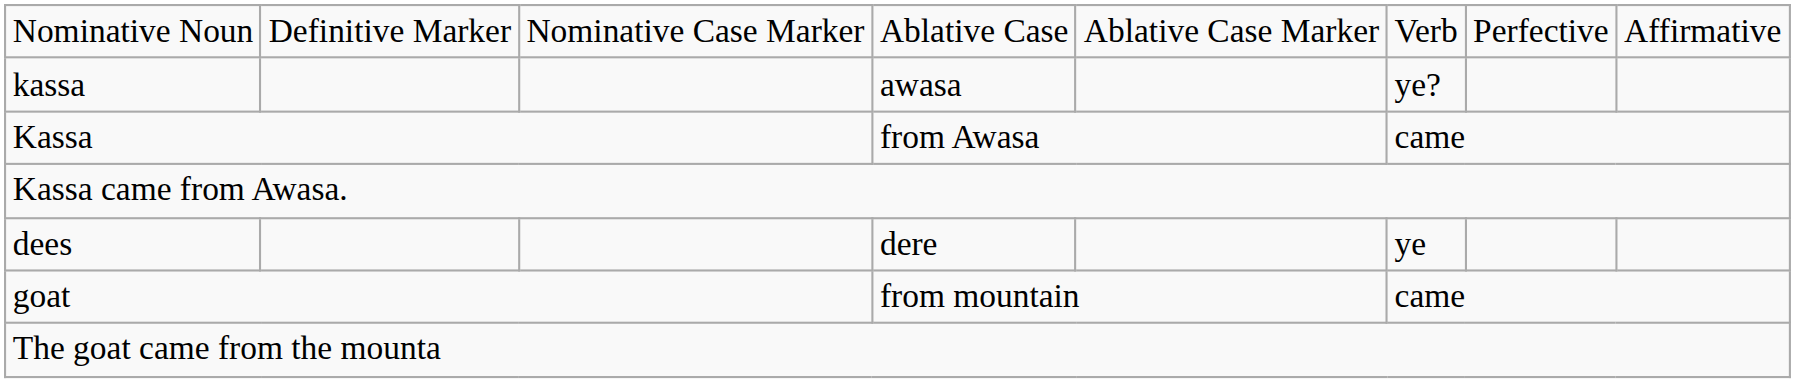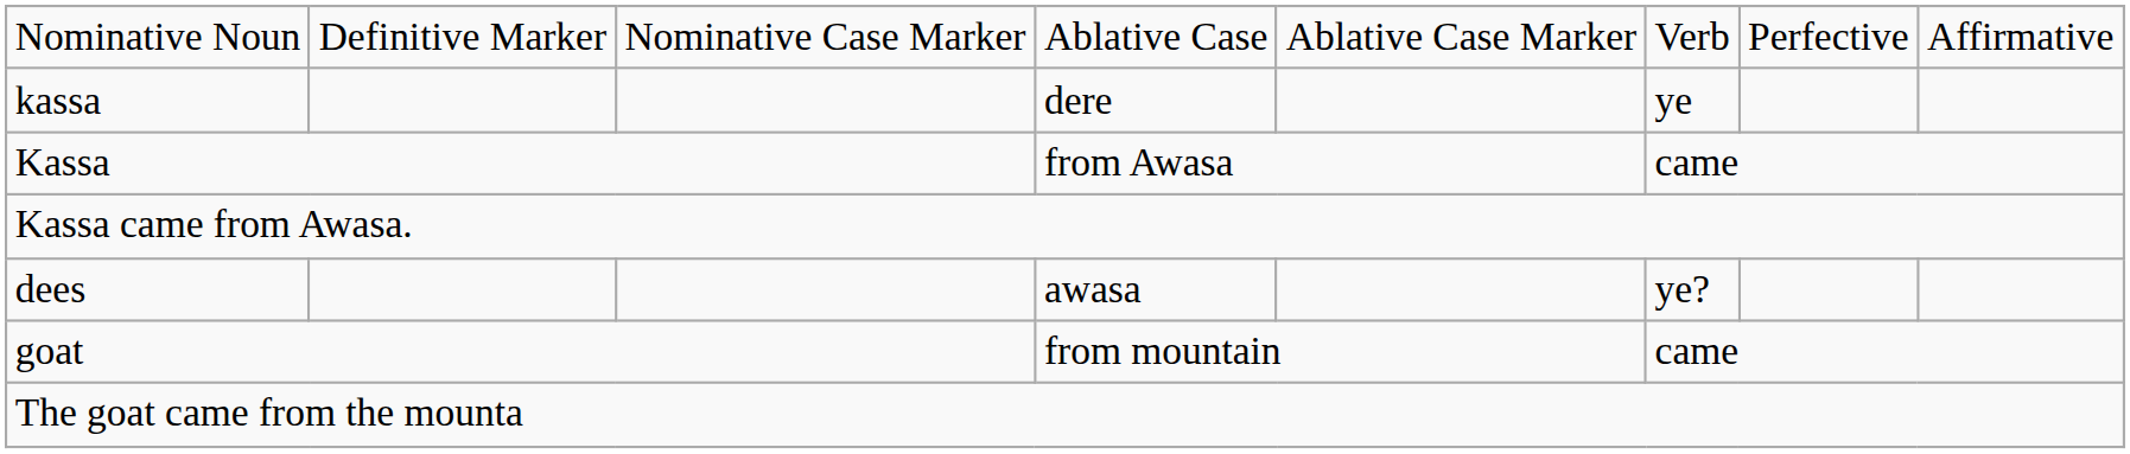 <table class="wikitable">
 <tr>
 <td>Nominative  Noun</td>
 <td>Definitive  Marker</td>
 <td>Nominative  Case Marker</td>
 <td>Ablative Case</td>
 <td>Ablative Case  Marker</td>
 <td>Verb</td>
 <td>Perfective</td>
 <td>Affirmative</td>
 </tr>
 <tr>
 <td>kassa</td>
 <td></td>
 <td></td>
-<td>awasa</td>
+<td>dere</td>
 <td></td>
-<td>ye?</td>
+<td>ye</td>
 <td></td>
 <td></td>
 </tr>
 <tr>
 <td colspan="3">Kassa</td>
 <td colspan="2">from Awasa</td>
 <td colspan="3">came</td>
 </tr>
 <tr>
 <td colspan="8">Kassa came  from Awasa.</td>
 </tr>
 <tr>
 <td>dees</td>
 <td></td>
 <td></td>
-<td>dere</td>
+<td>awasa</td>
 <td></td>
-<td>ye</td>
+<td>ye?</td>
 <td></td>
 <td></td>
 </tr>
 <tr>
 <td colspan="3">goat</td>
 <td colspan="2">from mountain</td>
 <td colspan="3">came</td>
 </tr>
 <tr>
 <td colspan="8">The goat came  from the mounta</td>
 </tr>
 </table>
